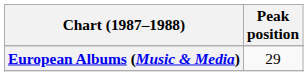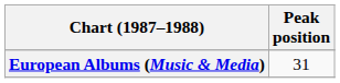 <table class="wikitable sortable plainrowheaders" style="text-align:center">
 <tr>
 <th scope="col">Chart (1987–1988)</th>
 <th scope="col">Peak<br>position</th>
 </tr>
 <tr>
 </tr>
 <tr>
 <th scope="row"><a href='#'>European Albums</a> (<em><a href='#'>Music & Media</a></em>)</th>
-<td>29</td>
+<td>31</td>
 </tr>
 <tr>
 </tr>
 <tr>
 </tr>
 </table>
